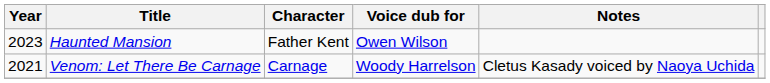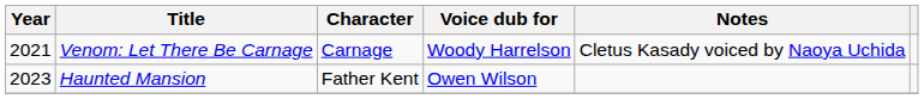 <table class="wikitable">
 <tr>
 <th>Year</th>
 <th>Title</th>
 <th>Character</th>
 <th>Voice dub for</th>
 <th>Notes</th>
 <th></th>
 </tr>
 <tr>
+<td>2021</td>
+<td><em><a href='#'>Venom: Let There Be Carnage</a></em></td>
+<td><a href='#'>Carnage</a></td>
+<td><a href='#'>Woody Harrelson</a></td>
+<td>Cletus Kasady voiced by <a href='#'>Naoya Uchida</a></td>
+<td></td>
+</tr>
+<tr>
 <td>2023</td>
 <td><em><a href='#'>Haunted Mansion</a></em></td>
 <td>Father Kent</td>
 <td><a href='#'>Owen Wilson</a></td>
 <td></td>
 <td></td>
 </tr>
 <tr>
-<td>2021</td>
-<td><em><a href='#'>Venom: Let There Be Carnage</a></em></td>
-<td><a href='#'>Carnage</a></td>
-<td><a href='#'>Woody Harrelson</a></td>
-<td>Cletus Kasady voiced by <a href='#'>Naoya Uchida</a></td>
-<td></td>
-</tr>
-<tr>
 </tr>
 </table>
